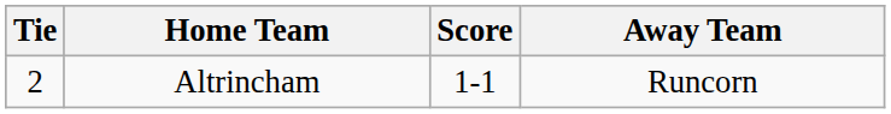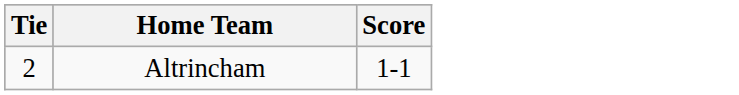 <table class="wikitable" style="text-align:center;">
 <tr>
 <th width=20>Tie</th>
 <th width=175>Home Team</th>
 <th width=20>Score</th>
-<th width=175>Away Team</th>
 </tr>
 <tr>
 <td>2</td>
 <td>Altrincham</td>
 <td>1-1</td>
-<td>Runcorn</td>
 </tr>
 </table>
